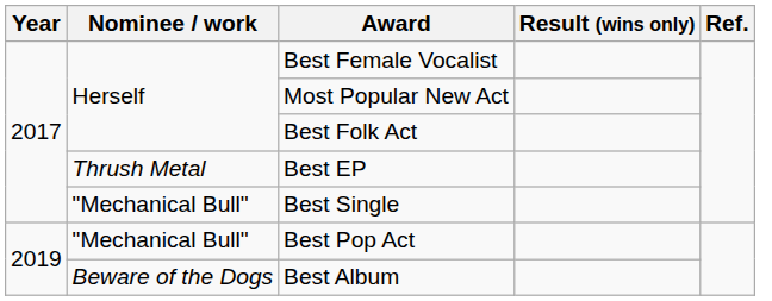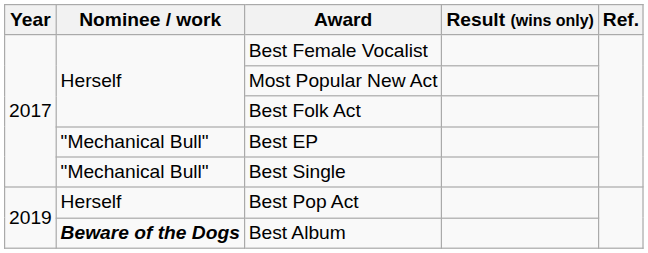 <table class="wikitable">
 <tr>
 <th>Year</th>
 <th>Nominee / work</th>
 <th>Award</th>
 <th>Result <small>(wins only)</small></th>
 <th>Ref.</th>
 </tr>
 <tr>
 <td rowspan="5">2017</td>
 <td rowspan="3">Herself</td>
 <td>Best Female Vocalist</td>
 <td></td>
 <td rowspan="5"></td>
 </tr>
 <tr>
 <td>Most Popular New Act</td>
 <td></td>
 </tr>
 <tr>
 <td>Best Folk Act</td>
 <td></td>
 </tr>
 <tr>
-<td><em>Thrush Metal</em></td>
+<td>"Mechanical Bull"</td>
 <td>Best EP</td>
 <td></td>
 </tr>
 <tr>
 <td>"Mechanical Bull"</td>
 <td>Best Single</td>
 <td></td>
 </tr>
 <tr>
 <td rowspan="2">2019</td>
-<td>"Mechanical Bull"</td>
+<td>Herself</td>
 <td>Best Pop Act</td>
 <td></td>
 <td rowspan="2"></td>
 </tr>
 <tr>
-<td><em>Beware of the Dogs</em></td>
+<td><strong><em>Beware of the Dogs</em></strong></td>
 <td>Best Album</td>
 <td></td>
 </tr>
 </table>
